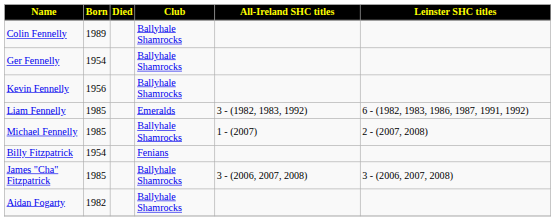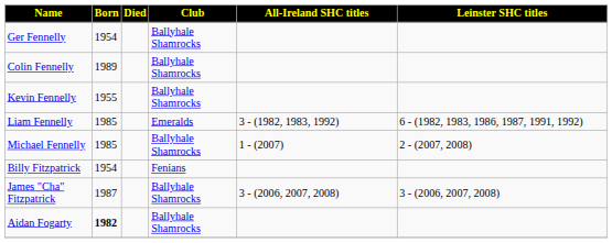 <table align=top class="wikitable">
 <tr>
 <th style="background:black; color:yellow;" width=140>Name</th>
 <th style="background:black; color:yellow;" width=25>Born</th>
 <th style="background:black; color:yellow;" width=25>Died</th>
 <th style="background:black; color:yellow;" width=140>Club</th>
 <th style="background:black; color:yellow;" width=300>All-Ireland SHC titles</th>
 <th style="background:black; color:yellow;" width=400>Leinster SHC titles</th>
 </tr>
 <tr>
+<td><a href='#'>Ger Fennelly</a></td>
+<td>1954</td>
+<td></td>
+<td><a href='#'>Ballyhale Shamrocks</a></td>
+<td></td>
+<td></td>
+</tr>
+<tr>
 <td><a href='#'>Colin Fennelly</a></td>
 <td>1989</td>
 <td></td>
 <td><a href='#'>Ballyhale Shamrocks</a></td>
 <td></td>
 <td></td>
 </tr>
 <tr>
-<td><a href='#'>Ger Fennelly</a></td>
-<td>1954</td>
-<td></td>
-<td><a href='#'>Ballyhale Shamrocks</a></td>
-<td></td>
-<td></td>
-</tr>
-<tr>
 <td><a href='#'>Kevin Fennelly</a></td>
-<td>1956</td>
+<td>1955</td>
 <td></td>
 <td><a href='#'>Ballyhale Shamrocks</a></td>
 <td></td>
 <td></td>
 </tr>
 <tr>
 <td><a href='#'>Liam Fennelly</a></td>
 <td>1985</td>
 <td></td>
 <td><a href='#'>Emeralds</a></td>
 <td>3 - (1982, 1983, 1992)</td>
 <td>6 - (1982, 1983, 1986, 1987, 1991, 1992)</td>
 </tr>
 <tr>
 <td><a href='#'>Michael Fennelly</a></td>
 <td>1985</td>
 <td></td>
 <td><a href='#'>Ballyhale Shamrocks</a></td>
 <td>1 - (2007)</td>
 <td>2 - (2007, 2008)</td>
 </tr>
 <tr>
 <td><a href='#'>Billy Fitzpatrick</a></td>
 <td>1954</td>
 <td></td>
 <td><a href='#'>Fenians</a></td>
 <td></td>
 <td></td>
 </tr>
 <tr>
 <td><a href='#'>James "Cha" Fitzpatrick</a></td>
-<td>1985</td>
+<td>1987</td>
 <td></td>
 <td><a href='#'>Ballyhale Shamrocks</a></td>
 <td>3 - (2006, 2007, 2008)</td>
 <td>3 - (2006, 2007, 2008)</td>
 </tr>
 <tr>
 <td><a href='#'>Aidan Fogarty</a></td>
-<td>1982</td>
+<td><strong>1982</strong></td>
 <td></td>
 <td><a href='#'>Ballyhale Shamrocks</a></td>
 <td></td>
 <td></td>
 </tr>
 <tr>
 </tr>
 </table>
